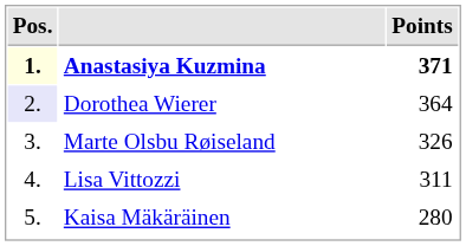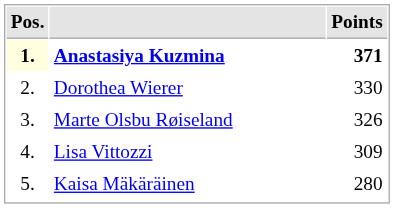 <table cellspacing="1" cellpadding="3" style="border:1px solid #AAAAAA;font-size:90%">
 <tr bgcolor="#E4E4E4">
 <th style="border-bottom:1px solid #AAAAAA" width=10>Pos.</th>
 <th style="border-bottom:1px solid #AAAAAA" width=200></th>
 <th style="border-bottom:1px solid #AAAAAA" width=20>Points</th>
 </tr>
 <tr>
 <td align="center" style="background: lightyellow;"><strong>1.</strong></td>
 <td> <strong><a href='#'>Anastasiya Kuzmina</a></strong></td>
 <td align="right"><strong>371</strong></td>
 </tr>
 <tr>
-<td align="center" style="background: lavender;">2.</td>
+<td align="center">2.</td>
 <td> <a href='#'>Dorothea Wierer</a></td>
-<td align="right">364</td>
+<td align="right">330</td>
 </tr>
 <tr>
 <td align="center">3.</td>
 <td> <a href='#'>Marte Olsbu Røiseland</a></td>
 <td align="right">326</td>
 </tr>
 <tr>
 <td align="center">4.</td>
 <td> <a href='#'>Lisa Vittozzi</a></td>
-<td align="right">311</td>
+<td align="right">309</td>
 </tr>
 <tr>
 <td align="center">5.</td>
 <td> <a href='#'>Kaisa Mäkäräinen</a></td>
 <td align="right">280</td>
 </tr>
 <tr>
 </tr>
 </table>
